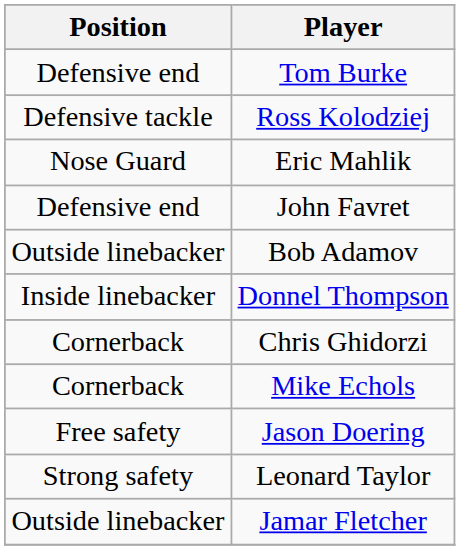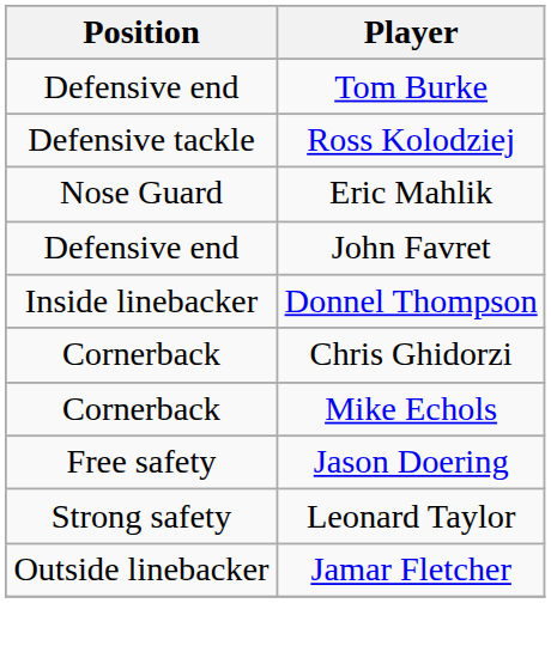 <table class="wikitable" style="text-align: center;">
 <tr>
 <th>Position</th>
 <th>Player</th>
 </tr>
 <tr>
 <td>Defensive end</td>
 <td><a href='#'>Tom Burke</a></td>
 </tr>
 <tr>
 <td>Defensive tackle</td>
 <td><a href='#'>Ross Kolodziej</a></td>
 </tr>
 <tr>
 <td>Nose Guard</td>
 <td>Eric Mahlik</td>
 </tr>
 <tr>
 <td>Defensive end</td>
 <td>John Favret</td>
-</tr>
-<tr>
-<td>Outside linebacker</td>
-<td>Bob Adamov</td>
 </tr>
 <tr>
 <td>Inside linebacker</td>
 <td><a href='#'>Donnel Thompson</a></td>
 </tr>
 <tr>
 <td>Cornerback</td>
 <td>Chris Ghidorzi</td>
 </tr>
 <tr>
 <td>Cornerback</td>
 <td><a href='#'>Mike Echols</a></td>
 </tr>
 <tr>
 <td>Free safety</td>
 <td><a href='#'>Jason Doering</a></td>
 </tr>
 <tr>
 <td>Strong safety</td>
 <td>Leonard Taylor</td>
 </tr>
 <tr>
 <td>Outside linebacker</td>
 <td><a href='#'>Jamar Fletcher</a></td>
 </tr>
 <tr>
 </tr>
 </table>
